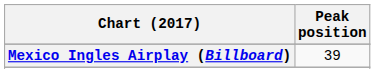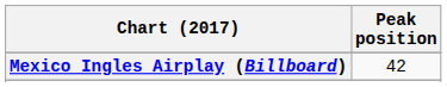 <table class="wikitable sortable plainrowheaders">
 <tr>
 <th align="left">Chart (2017)</th>
 <th align="center">Peak<br>position</th>
 </tr>
 <tr>
 </tr>
 <tr>
 </tr>
 <tr>
 <th scope="row"><a href='#'>Mexico Ingles Airplay</a> (<a href='#'><em>Billboard</em></a>)</th>
-<td align="center">39</td>
+<td align="center">42</td>
 </tr>
 <tr>
 </tr>
 <tr>
 </tr>
 </table>
